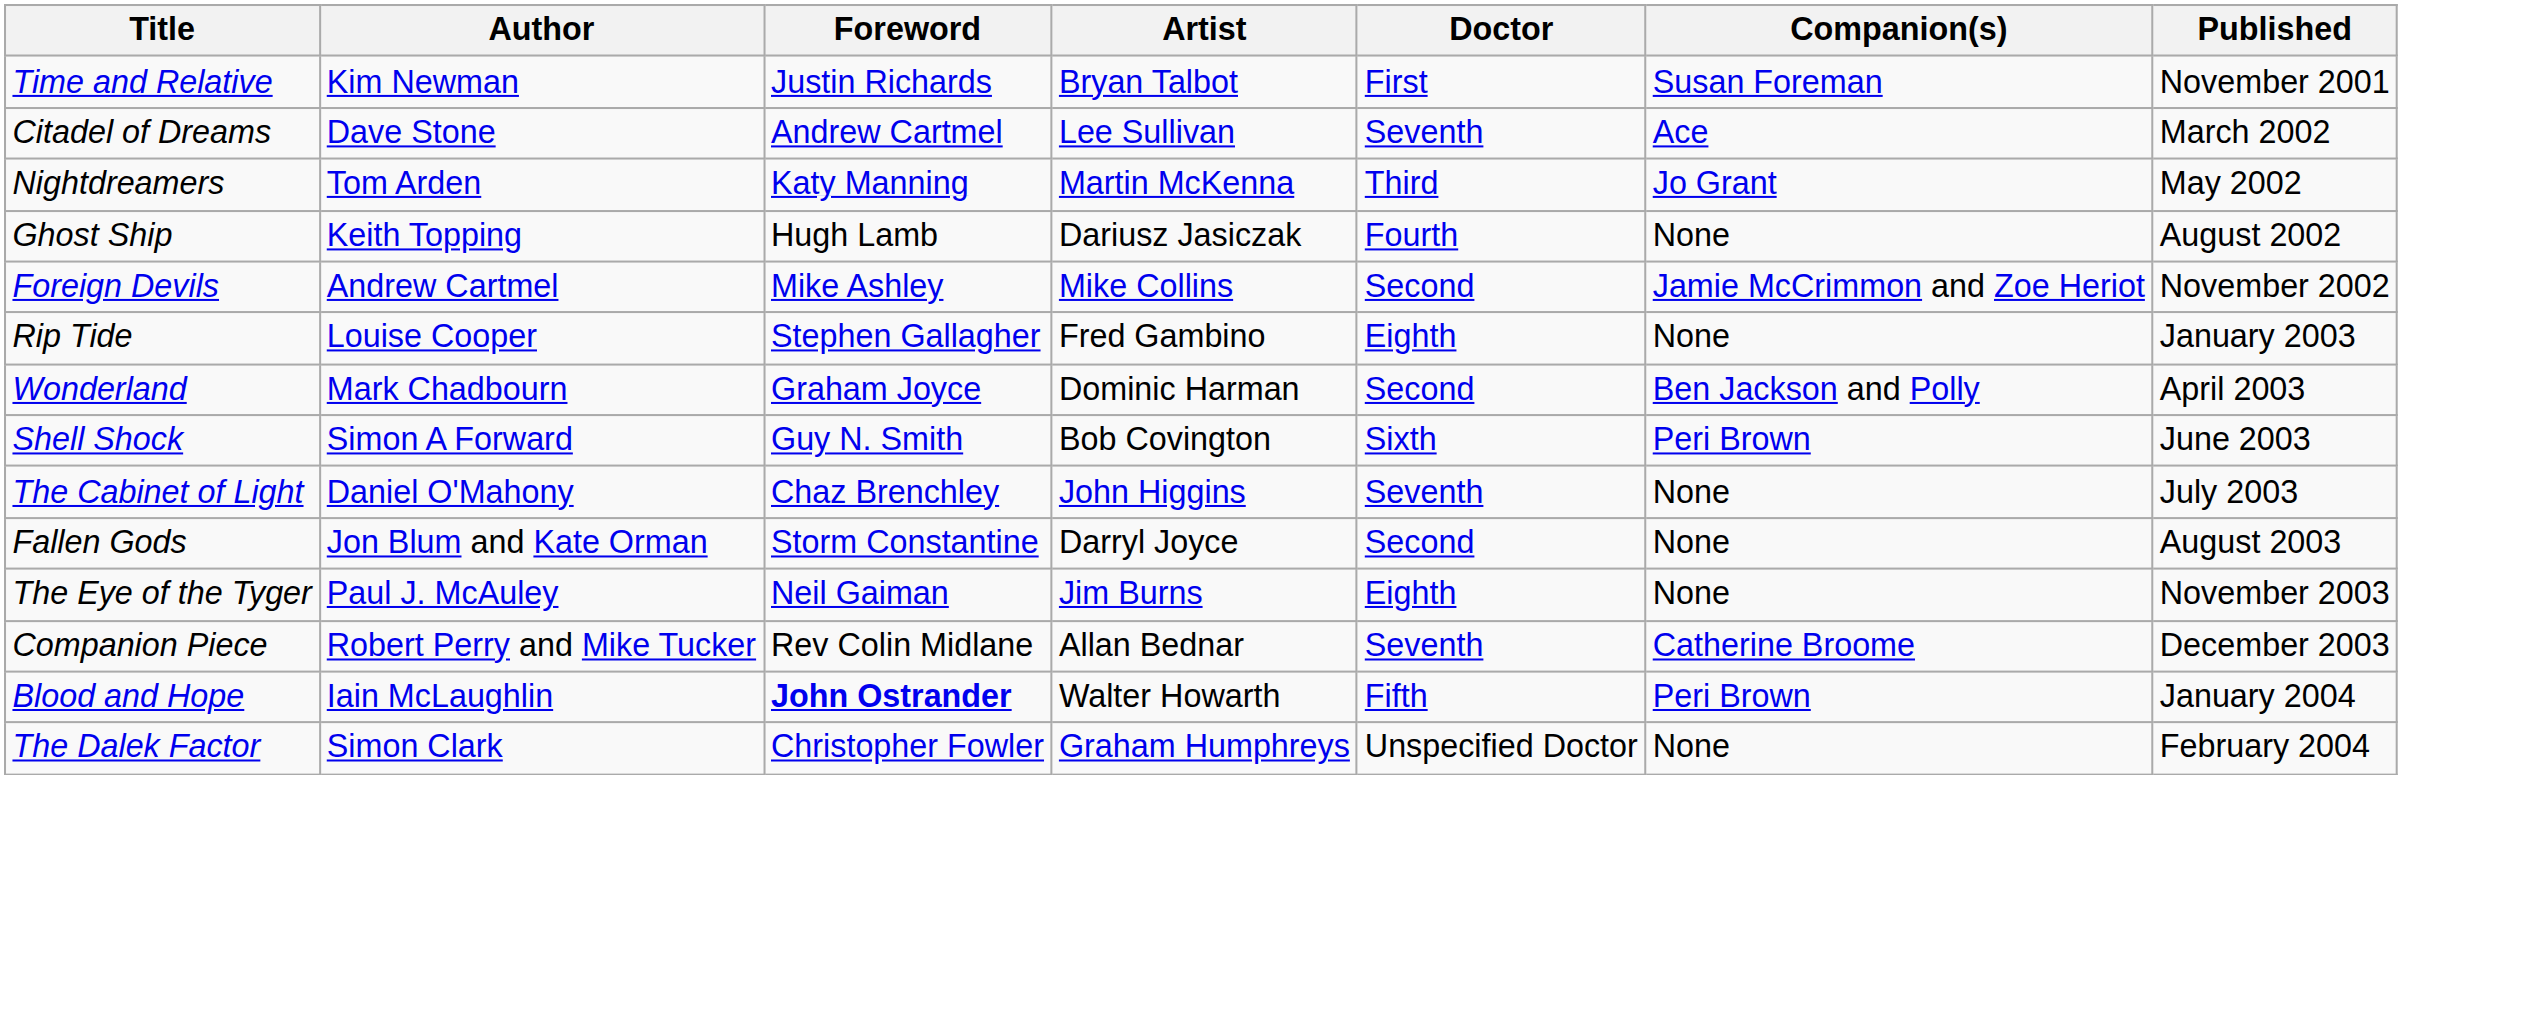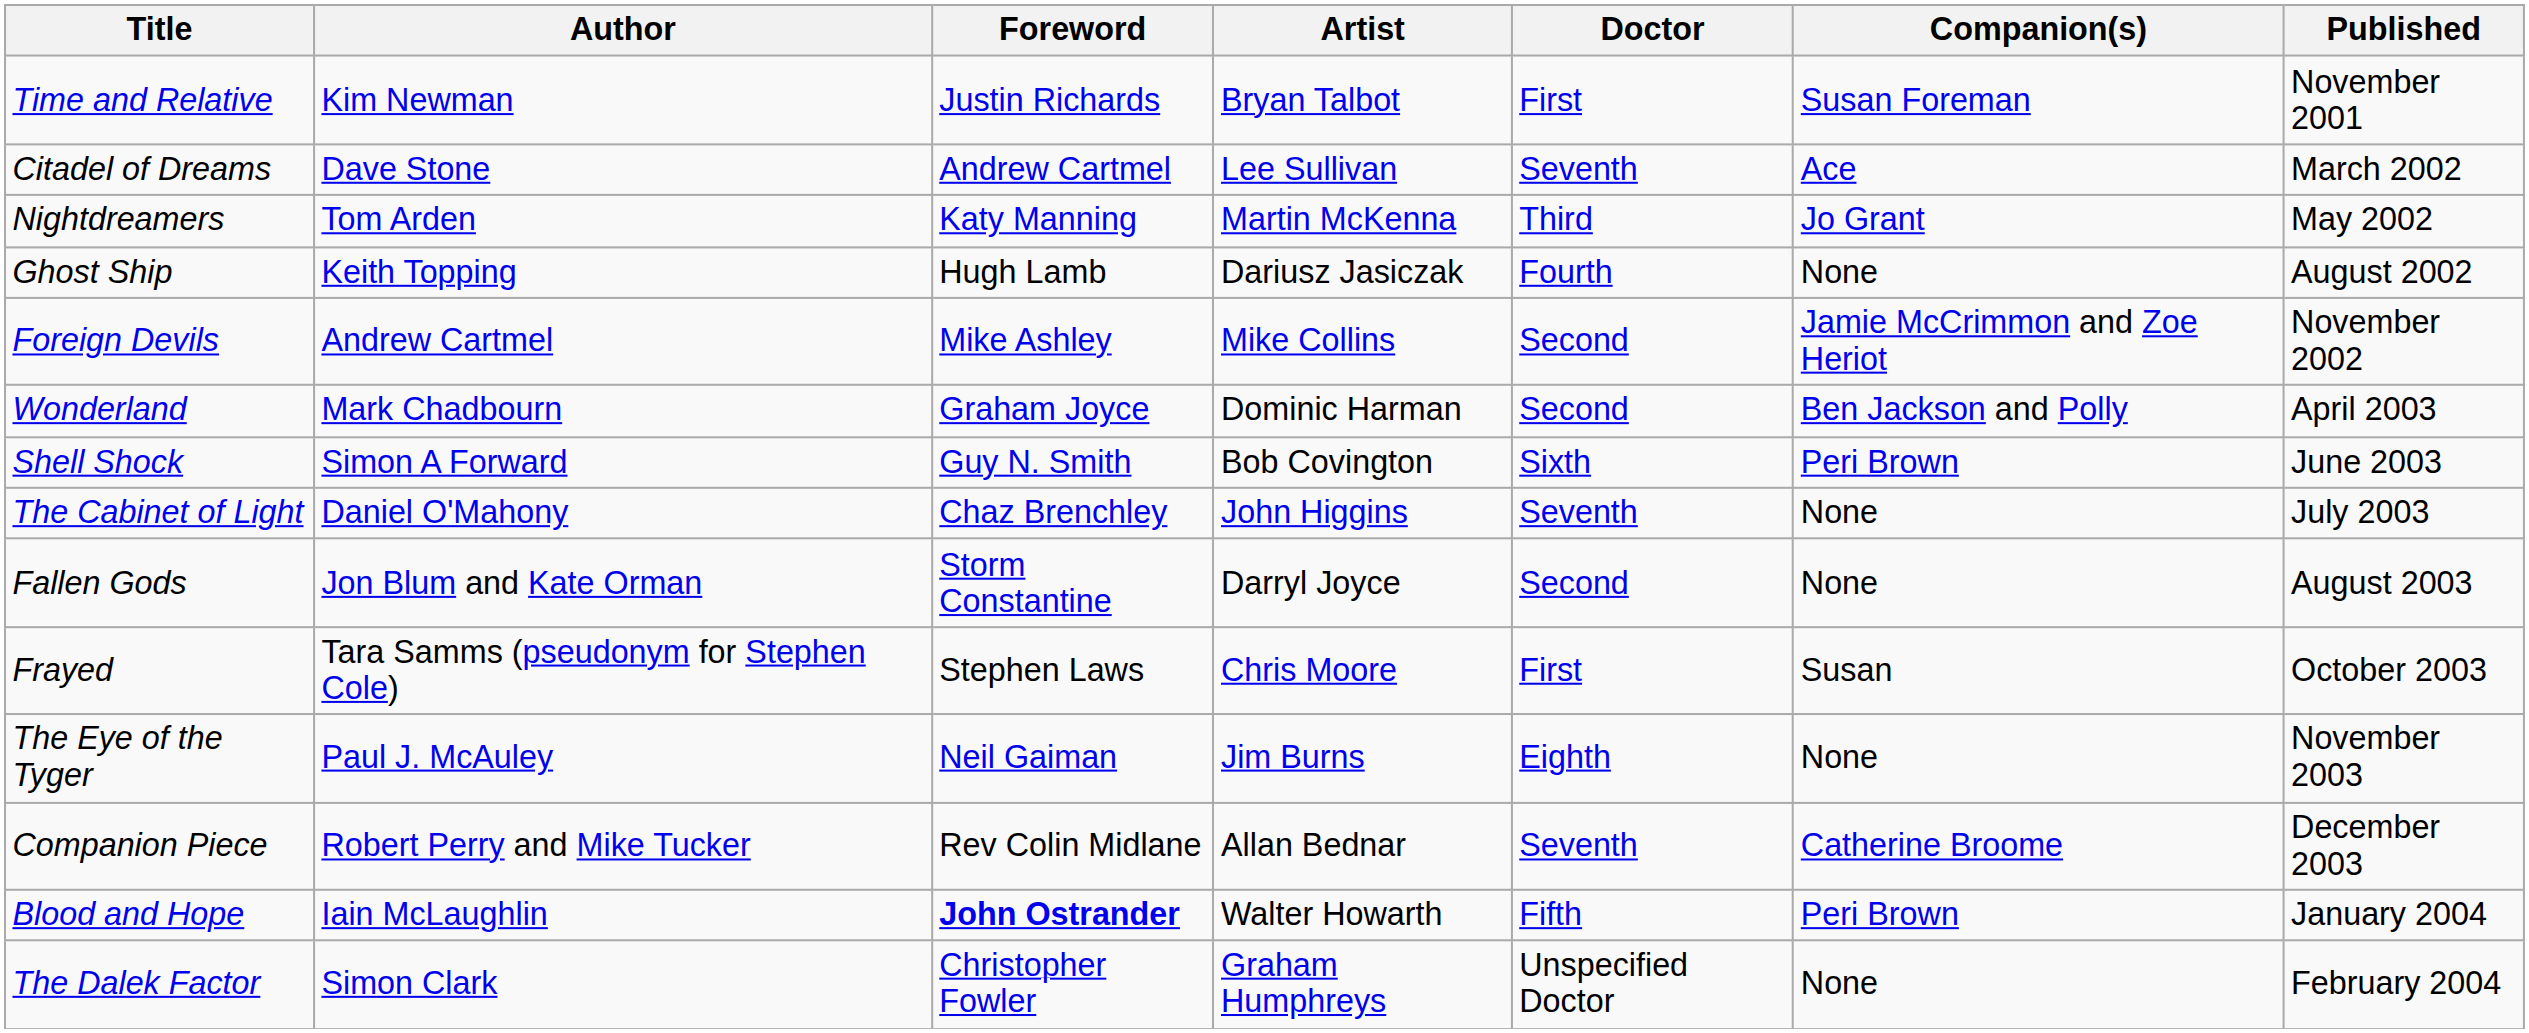 <table class="wikitable">
 <tr>
 <th>Title</th>
 <th>Author</th>
 <th>Foreword</th>
 <th>Artist</th>
 <th>Doctor</th>
 <th>Companion(s)</th>
 <th>Published</th>
 </tr>
 <tr>
 <td><em><a href='#'>Time and Relative</a></em></td>
 <td><a href='#'>Kim Newman</a></td>
 <td><a href='#'>Justin Richards</a></td>
 <td><a href='#'>Bryan Talbot</a></td>
 <td><a href='#'>First</a></td>
 <td><a href='#'>Susan Foreman</a></td>
 <td>November 2001</td>
 </tr>
 <tr>
 <td><em>Citadel of Dreams</em></td>
 <td><a href='#'>Dave Stone</a></td>
 <td><a href='#'>Andrew Cartmel</a></td>
 <td><a href='#'>Lee Sullivan</a></td>
 <td><a href='#'>Seventh</a></td>
 <td><a href='#'>Ace</a></td>
 <td>March 2002</td>
 </tr>
 <tr>
 <td><em>Nightdreamers</em></td>
 <td><a href='#'>Tom Arden</a></td>
 <td><a href='#'>Katy Manning</a></td>
 <td><a href='#'>Martin McKenna</a></td>
 <td><a href='#'>Third</a></td>
 <td><a href='#'>Jo Grant</a></td>
 <td>May 2002</td>
 </tr>
 <tr>
 <td><em>Ghost Ship</em></td>
 <td><a href='#'>Keith Topping</a></td>
 <td>Hugh Lamb</td>
 <td>Dariusz Jasiczak</td>
 <td><a href='#'>Fourth</a></td>
 <td>None</td>
 <td>August 2002</td>
 </tr>
 <tr>
 <td><em><a href='#'>Foreign Devils</a></em></td>
 <td><a href='#'>Andrew Cartmel</a></td>
 <td><a href='#'>Mike Ashley</a></td>
 <td><a href='#'>Mike Collins</a></td>
 <td><a href='#'>Second</a></td>
 <td><a href='#'>Jamie McCrimmon</a> and <a href='#'>Zoe Heriot</a></td>
 <td>November 2002</td>
 </tr>
 <tr>
-<td><em>Rip Tide</em></td>
-<td><a href='#'>Louise Cooper</a></td>
-<td><a href='#'>Stephen Gallagher</a></td>
-<td>Fred Gambino</td>
-<td><a href='#'>Eighth</a></td>
-<td>None</td>
-<td>January 2003</td>
-</tr>
-<tr>
 <td><em><a href='#'>Wonderland</a></em></td>
 <td><a href='#'>Mark Chadbourn</a></td>
 <td><a href='#'>Graham Joyce</a></td>
 <td>Dominic Harman</td>
 <td><a href='#'>Second</a></td>
 <td><a href='#'>Ben Jackson</a> and <a href='#'>Polly</a></td>
 <td>April 2003</td>
 </tr>
 <tr>
 <td><em><a href='#'>Shell Shock</a></em></td>
 <td><a href='#'>Simon A Forward</a></td>
 <td><a href='#'>Guy N. Smith</a></td>
 <td>Bob Covington</td>
 <td><a href='#'>Sixth</a></td>
 <td><a href='#'>Peri Brown</a></td>
 <td>June 2003</td>
 </tr>
 <tr>
 <td><em><a href='#'>The Cabinet of Light</a></em></td>
 <td><a href='#'>Daniel O'Mahony</a></td>
 <td><a href='#'>Chaz Brenchley</a></td>
 <td><a href='#'>John Higgins</a></td>
 <td><a href='#'>Seventh</a></td>
 <td>None</td>
 <td>July 2003</td>
 </tr>
 <tr>
 <td><em>Fallen Gods</em></td>
 <td><a href='#'>Jon Blum</a> and <a href='#'>Kate Orman</a></td>
 <td><a href='#'>Storm Constantine</a></td>
 <td>Darryl Joyce</td>
 <td><a href='#'>Second</a></td>
 <td>None</td>
 <td>August 2003</td>
+</tr>
+<tr>
+<td><em>Frayed</em></td>
+<td>Tara Samms (<a href='#'>pseudonym</a> for <a href='#'>Stephen Cole</a>)</td>
+<td>Stephen Laws</td>
+<td><a href='#'>Chris Moore</a></td>
+<td><a href='#'>First</a></td>
+<td>Susan</td>
+<td>October 2003</td>
 </tr>
 <tr>
 <td><em>The Eye of the Tyger</em></td>
 <td><a href='#'>Paul J. McAuley</a></td>
 <td><a href='#'>Neil Gaiman</a></td>
 <td><a href='#'>Jim Burns</a></td>
 <td><a href='#'>Eighth</a></td>
 <td>None</td>
 <td>November 2003</td>
 </tr>
 <tr>
 <td><em>Companion Piece</em></td>
 <td><a href='#'>Robert Perry</a> and <a href='#'>Mike Tucker</a></td>
 <td>Rev Colin Midlane</td>
 <td>Allan Bednar</td>
 <td><a href='#'>Seventh</a></td>
 <td><a href='#'>Catherine Broome</a></td>
 <td>December 2003</td>
 </tr>
 <tr>
 <td><em><a href='#'>Blood and Hope</a></em></td>
 <td><a href='#'>Iain McLaughlin</a></td>
 <td><strong><a href='#'>John Ostrander</a></strong></td>
 <td>Walter Howarth</td>
 <td><a href='#'>Fifth</a></td>
 <td><a href='#'>Peri Brown</a></td>
 <td>January 2004</td>
 </tr>
 <tr>
 <td><em><a href='#'>The Dalek Factor</a></em></td>
 <td><a href='#'>Simon Clark</a></td>
 <td><a href='#'>Christopher Fowler</a></td>
 <td><a href='#'>Graham Humphreys</a></td>
 <td>Unspecified Doctor</td>
 <td>None</td>
 <td>February 2004</td>
 </tr>
 </table>
